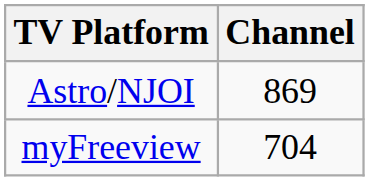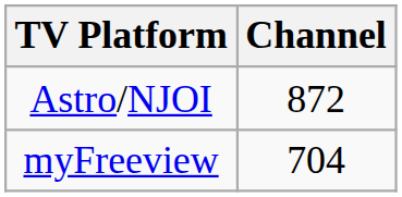 <table class="wikitable">
 <tr>
 <th>TV Platform</th>
 <th>Channel</th>
 </tr>
 <tr>
 <td style="text-align:center;"><a href='#'>Astro</a>/<a href='#'>NJOI</a></td>
-<td style="text-align:center;">869</td>
+<td style="text-align:center;">872</td>
 </tr>
 <tr>
 <td style="text-align:center;"><a href='#'>myFreeview</a></td>
 <td style="text-align:center;">704</td>
 </tr>
 </table>
